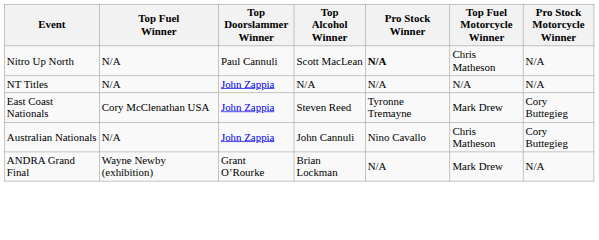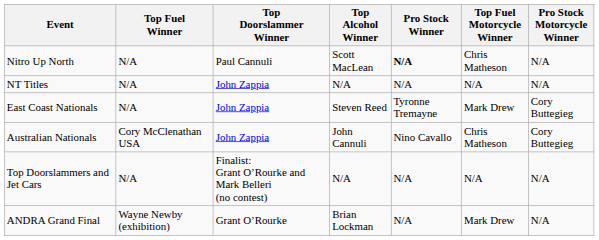 <table class="wikitable">
 <tr>
 <th>Event</th>
 <th>Top Fuel<br>Winner</th>
 <th>Top<br>Doorslammer<br>Winner</th>
 <th>Top<br>Alcohol<br>Winner</th>
 <th>Pro Stock<br>Winner</th>
 <th>Top Fuel<br>Motorcycle<br>Winner</th>
 <th>Pro Stock<br>Motorcycle<br>Winner</th>
 </tr>
 <tr>
 <td>Nitro Up North</td>
 <td>N/A</td>
 <td>Paul Cannuli</td>
 <td>Scott MacLean</td>
 <td><strong>N/A</strong></td>
 <td>Chris Matheson</td>
 <td>N/A</td>
 </tr>
 <tr>
 <td>NT Titles</td>
 <td>N/A</td>
 <td><a href='#'>John Zappia</a></td>
 <td>N/A</td>
 <td>N/A</td>
 <td>N/A</td>
 <td>N/A</td>
 </tr>
 <tr>
 <td>East Coast Nationals</td>
-<td>Cory McClenathan USA</td>
+<td>N/A</td>
 <td><a href='#'>John Zappia</a></td>
 <td>Steven Reed</td>
 <td>Tyronne Tremayne</td>
 <td>Mark Drew</td>
 <td>Cory Buttegieg</td>
 </tr>
 <tr>
 <td>Australian Nationals</td>
-<td>N/A</td>
+<td>Cory McClenathan USA</td>
 <td><a href='#'>John Zappia</a></td>
 <td>John Cannuli</td>
 <td>Nino Cavallo</td>
 <td>Chris Matheson</td>
 <td>Cory Buttegieg</td>
+</tr>
+<tr>
+<td>Top Doorslammers and Jet Cars</td>
+<td>N/A</td>
+<td>Finalist:<br>Grant O’Rourke and Mark Belleri<br>(no contest)</td>
+<td>N/A</td>
+<td>N/A</td>
+<td>N/A</td>
+<td>N/A</td>
 </tr>
 <tr>
 <td>ANDRA Grand Final</td>
 <td>Wayne Newby (exhibition)</td>
 <td>Grant O’Rourke</td>
 <td>Brian Lockman</td>
 <td>N/A</td>
 <td>Mark Drew</td>
 <td>N/A</td>
 </tr>
 </table>
